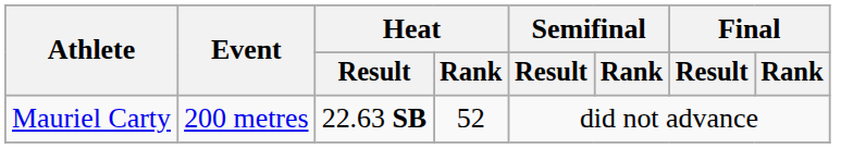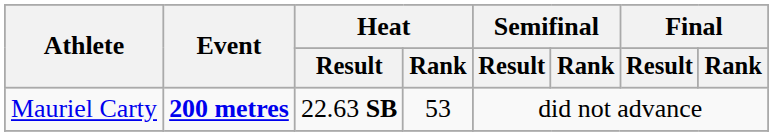 <table class="wikitable" style="font-size:90%">
 <tr>
 <th rowspan="2">Athlete</th>
 <th rowspan="2">Event</th>
 <th colspan="2">Heat</th>
 <th colspan="2">Semifinal</th>
 <th colspan="2">Final</th>
 </tr>
 <tr style="font-size:95%">
 <th>Result</th>
 <th>Rank</th>
 <th>Result</th>
 <th>Rank</th>
 <th>Result</th>
 <th>Rank</th>
 </tr>
 <tr style=text-align:center>
 <td style=text-align:left><a href='#'>Mauriel Carty</a></td>
-<td style=text-align:left><a href='#'>200 metres</a></td>
+<td style=text-align:left><strong><a href='#'>200 metres</a></strong></td>
 <td>22.63 <strong>SB</strong></td>
-<td>52</td>
+<td>53</td>
 <td colspan=4>did not advance</td>
 </tr>
 </table>
